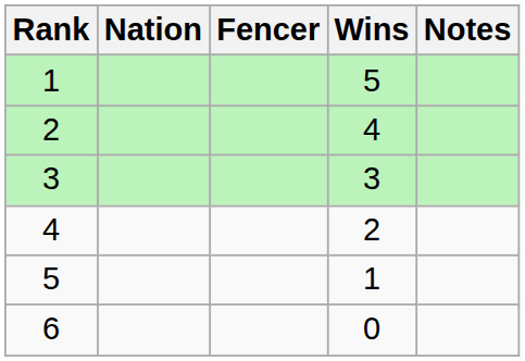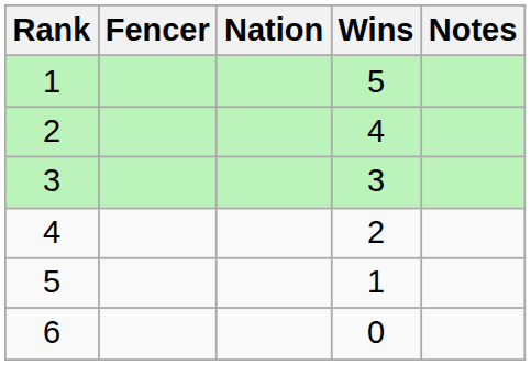 <table class="wikitable sortable" style="text-align:center">
 <tr>
 <th>Rank</th>
+<th>Fencer</th>
 <th>Nation</th>
-<th>Fencer</th>
 <th>Wins</th>
 <th>Notes</th>
 </tr>
 <tr bgcolor=bbf3bb>
 <td>1</td>
 <td align=left></td>
 <td align=left></td>
 <td>5</td>
 <td></td>
 </tr>
 <tr bgcolor=bbf3bb>
 <td>2</td>
 <td align=left></td>
 <td align=left></td>
 <td>4</td>
 <td></td>
 </tr>
 <tr bgcolor=bbf3bb>
 <td>3</td>
 <td align=left></td>
 <td align=left></td>
 <td>3</td>
 <td></td>
 </tr>
 <tr>
 <td>4</td>
 <td align=left></td>
 <td align=left></td>
 <td>2</td>
 <td></td>
 </tr>
 <tr>
 <td>5</td>
 <td align=left></td>
 <td align=left></td>
 <td>1</td>
 <td></td>
 </tr>
 <tr>
 <td>6</td>
 <td align=left></td>
 <td align=left></td>
 <td>0</td>
 <td></td>
 </tr>
 </table>
